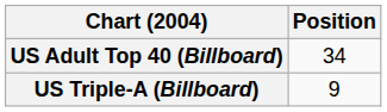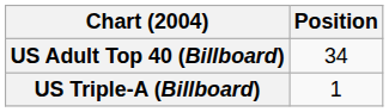 <table class="wikitable plainrowheaders" style="text-align:center">
 <tr>
 <th>Chart (2004)</th>
 <th>Position</th>
 </tr>
 <tr>
 <th scope="row">US Adult Top 40 (<em>Billboard</em>)</th>
 <td>34</td>
 </tr>
 <tr>
 <th scope="row">US Triple-A (<em>Billboard</em>)</th>
-<td>9</td>
+<td>1</td>
 </tr>
 </table>
